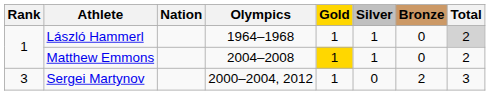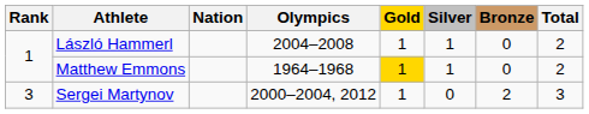 <table class="wikitable sortable" style="text-align:center">
 <tr>
 <th>Rank</th>
 <th>Athlete</th>
 <th>Nation</th>
 <th>Olympics</th>
 <th style="background-color:gold">Gold</th>
 <th style="background-color:silver">Silver</th>
 <th style="background-color:#cc9966">Bronze</th>
 <th>Total</th>
 </tr>
 <tr>
 <td rowspan=2>1</td>
 <td align=left data-sort-value="Hammerl, László"><a href='#'>László Hammerl</a></td>
 <td align=left></td>
-<td>1964–1968</td>
+<td>2004–2008</td>
 <td>1</td>
 <td>1</td>
 <td>0</td>
-<td style="background: lightgrey;">2</td>
+<td>2</td>
 </tr>
 <tr>
 <td align=left data-sort-value="Emmons, Matthew"><a href='#'>Matthew Emmons</a></td>
 <td align=left></td>
-<td>2004–2008</td>
+<td>1964–1968</td>
 <td style="background: gold;">1</td>
 <td>1</td>
 <td>0</td>
 <td>2</td>
 </tr>
 <tr>
 <td>3</td>
 <td align=left data-sort-value="Martynov, Sergei"><a href='#'>Sergei Martynov</a></td>
 <td align=left></td>
 <td>2000–2004, 2012</td>
 <td>1</td>
 <td>0</td>
 <td>2</td>
 <td>3</td>
 </tr>
 </table>
